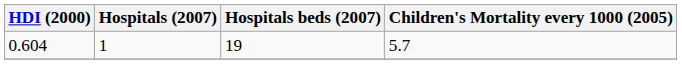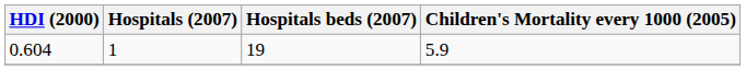 <table class="wikitable" border="1">
 <tr>
 <th><a href='#'>HDI</a> (2000)</th>
 <th>Hospitals (2007)</th>
 <th>Hospitals beds (2007)</th>
 <th>Children's Mortality every 1000 (2005)</th>
 </tr>
 <tr>
 <td>0.604</td>
 <td>1</td>
 <td>19</td>
-<td>5.7</td>
+<td>5.9</td>
 </tr>
 <tr>
 </tr>
 </table>
